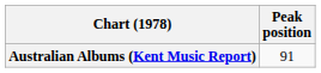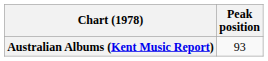 <table class="wikitable plainrowheaders">
 <tr>
 <th>Chart (1978)</th>
 <th>Peak<br>position</th>
 </tr>
 <tr>
 <th scope="row">Australian Albums (<a href='#'>Kent Music Report</a>)</th>
-<td style="text-align:center;">91</td>
+<td style="text-align:center;">93</td>
 </tr>
 </table>
